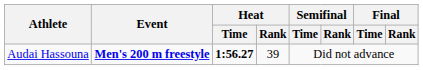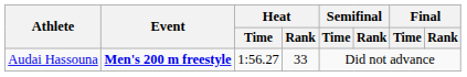 <table class=wikitable style="font-size:90%">
 <tr>
 <th rowspan="2">Athlete</th>
 <th rowspan="2">Event</th>
 <th colspan="2">Heat</th>
 <th colspan="2">Semifinal</th>
 <th colspan="2">Final</th>
 </tr>
 <tr style="font-size:95%">
 <th>Time</th>
 <th>Rank</th>
 <th>Time</th>
 <th>Rank</th>
 <th>Time</th>
 <th>Rank</th>
 </tr>
 <tr align=center>
 <td align=left><a href='#'>Audai Hassouna</a></td>
 <td align=left><strong><a href='#'>Men's 200 m freestyle</a></strong></td>
-<td><strong>1:56.27</strong></td>
-<td>39</td>
+<td>1:56.27</td>
+<td>33</td>
 <td colspan=4>Did not advance</td>
 </tr>
 </table>
